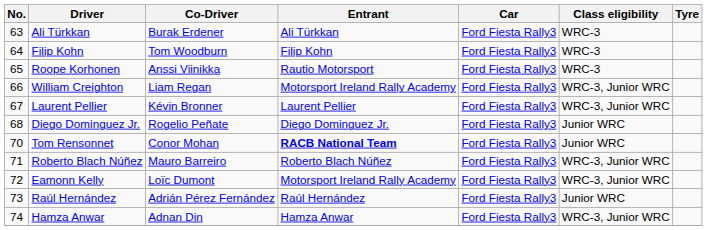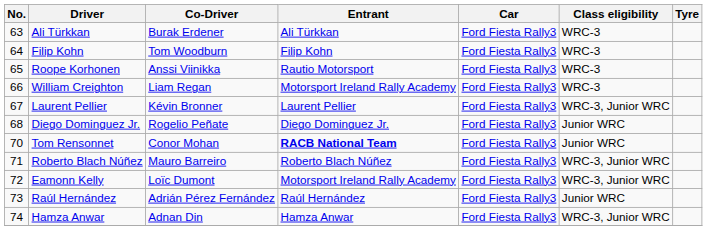 <table class="wikitable" style="font-size: 85%;">
 <tr>
 <th>No.</th>
 <th>Driver</th>
 <th>Co-Driver</th>
 <th>Entrant</th>
 <th>Car</th>
 <th>Class eligibility</th>
 <th>Tyre</th>
 </tr>
 <tr>
 <td align="center">63</td>
 <td> <a href='#'>Ali Türkkan</a></td>
 <td> <a href='#'>Burak Erdener</a></td>
 <td> <a href='#'>Ali Türkkan</a></td>
 <td><a href='#'>Ford Fiesta Rally3</a></td>
 <td>WRC-3</td>
 <td align="center"></td>
 </tr>
 <tr>
 <td align="center">64</td>
 <td> <a href='#'>Filip Kohn</a></td>
 <td> <a href='#'>Tom Woodburn</a></td>
 <td> <a href='#'>Filip Kohn</a></td>
 <td><a href='#'>Ford Fiesta Rally3</a></td>
 <td>WRC-3</td>
 <td align="center"></td>
 </tr>
 <tr>
 <td align="center">65</td>
 <td> <a href='#'>Roope Korhonen</a></td>
 <td> <a href='#'>Anssi Viinikka</a></td>
 <td> <a href='#'>Rautio Motorsport</a></td>
 <td><a href='#'>Ford Fiesta Rally3</a></td>
 <td>WRC-3</td>
 <td align="center"></td>
 </tr>
 <tr>
 <td align="center">66</td>
 <td> <a href='#'>William Creighton</a></td>
 <td> <a href='#'>Liam Regan</a></td>
 <td> <a href='#'>Motorsport Ireland Rally Academy</a></td>
 <td><a href='#'>Ford Fiesta Rally3</a></td>
-<td>WRC-3, Junior WRC</td>
+<td>WRC-3</td>
 <td align="center"></td>
 </tr>
 <tr>
 <td align="center">67</td>
 <td> <a href='#'>Laurent Pellier</a></td>
 <td> <a href='#'>Kévin Bronner</a></td>
 <td> <a href='#'>Laurent Pellier</a></td>
 <td><a href='#'>Ford Fiesta Rally3</a></td>
 <td>WRC-3, Junior WRC</td>
 <td align="center"></td>
 </tr>
 <tr>
 <td align="center">68</td>
 <td> <a href='#'>Diego Dominguez Jr.</a></td>
 <td> <a href='#'>Rogelio Peñate</a></td>
 <td> <a href='#'>Diego Dominguez Jr.</a></td>
 <td><a href='#'>Ford Fiesta Rally3</a></td>
 <td>Junior WRC</td>
 <td align="center"></td>
 </tr>
 <tr>
 <td align="center">70</td>
 <td> <a href='#'>Tom Rensonnet</a></td>
 <td> <a href='#'>Conor Mohan</a></td>
 <td><strong> <a href='#'>RACB National Team</a></strong></td>
 <td><a href='#'>Ford Fiesta Rally3</a></td>
 <td>Junior WRC</td>
 <td align="center"></td>
 </tr>
 <tr>
 <td align="center">71</td>
 <td> <a href='#'>Roberto Blach Núñez</a></td>
 <td> <a href='#'>Mauro Barreiro</a></td>
 <td> <a href='#'>Roberto Blach Núñez</a></td>
 <td><a href='#'>Ford Fiesta Rally3</a></td>
 <td>WRC-3, Junior WRC</td>
 <td align="center"></td>
 </tr>
 <tr>
 <td align="center">72</td>
 <td> <a href='#'>Eamonn Kelly</a></td>
 <td> <a href='#'>Loïc Dumont</a></td>
 <td> <a href='#'>Motorsport Ireland Rally Academy</a></td>
 <td><a href='#'>Ford Fiesta Rally3</a></td>
 <td>WRC-3, Junior WRC</td>
 <td align="center"></td>
 </tr>
 <tr>
 <td align="center">73</td>
 <td> <a href='#'>Raúl Hernández</a></td>
 <td> <a href='#'>Adrián Pérez Fernández</a></td>
 <td> <a href='#'>Raúl Hernández</a></td>
 <td><a href='#'>Ford Fiesta Rally3</a></td>
 <td>Junior WRC</td>
 <td align="center"></td>
 </tr>
 <tr>
 <td align="center">74</td>
 <td> <a href='#'>Hamza Anwar</a></td>
 <td> <a href='#'>Adnan Din</a></td>
 <td> <a href='#'>Hamza Anwar</a></td>
 <td><a href='#'>Ford Fiesta Rally3</a></td>
 <td>WRC-3, Junior WRC</td>
 <td align="center"></td>
 </tr>
 <tr>
 </tr>
 </table>
